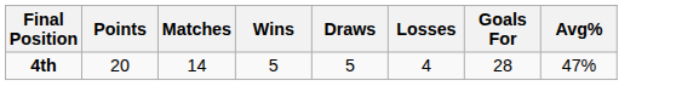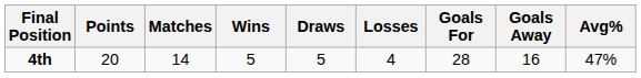 <table class="wikitable" style="font-size: 95%; text-align: center;">
 <tr>
 <th width=60>Final Position</th>
 <th width=60>Points</th>
 <th width=60>Matches</th>
 <th width=60>Wins</th>
 <th width=60>Draws</th>
 <th width=60>Losses</th>
 <th width=60>Goals For</th>
+<th width=60>Goals Away</th>
 <th width=60>Avg%</th>
 </tr>
 <tr>
 <td><strong>4th</strong></td>
 <td>20</td>
 <td>14</td>
 <td>5</td>
 <td>5</td>
 <td>4</td>
 <td>28</td>
+<td>16</td>
 <td>47%</td>
 </tr>
 </table>
